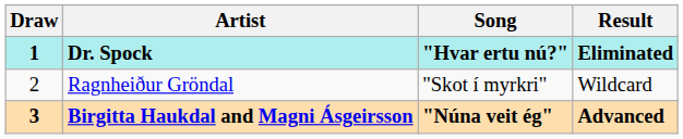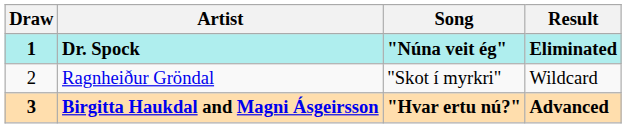 <table class="sortable wikitable" style="margin: 1em auto 1em auto; text-align:center">
 <tr>
 <th>Draw</th>
 <th>Artist</th>
 <th>Song</th>
 <th>Result</th>
 </tr>
 <tr style="font-weight:bold; background:paleturquoise;">
 <td>1</td>
 <td align="left">Dr. Spock</td>
-<td align="left">"Hvar ertu nú?"</td>
+<td align="left">"Núna veit ég"</td>
 <td align="left">Eliminated</td>
 </tr>
 <tr>
 <td>2</td>
 <td align="left"><a href='#'>Ragnheiður Gröndal</a></td>
 <td align="left">"Skot í myrkri"</td>
 <td align="left">Wildcard</td>
 </tr>
 <tr style="font-weight:bold; background:navajowhite;">
 <td>3</td>
 <td align="left"><a href='#'>Birgitta Haukdal</a> and <a href='#'>Magni Ásgeirsson</a></td>
-<td align="left">"Núna veit ég"</td>
+<td align="left">"Hvar ertu nú?"</td>
 <td align="left">Advanced</td>
 </tr>
 </table>
